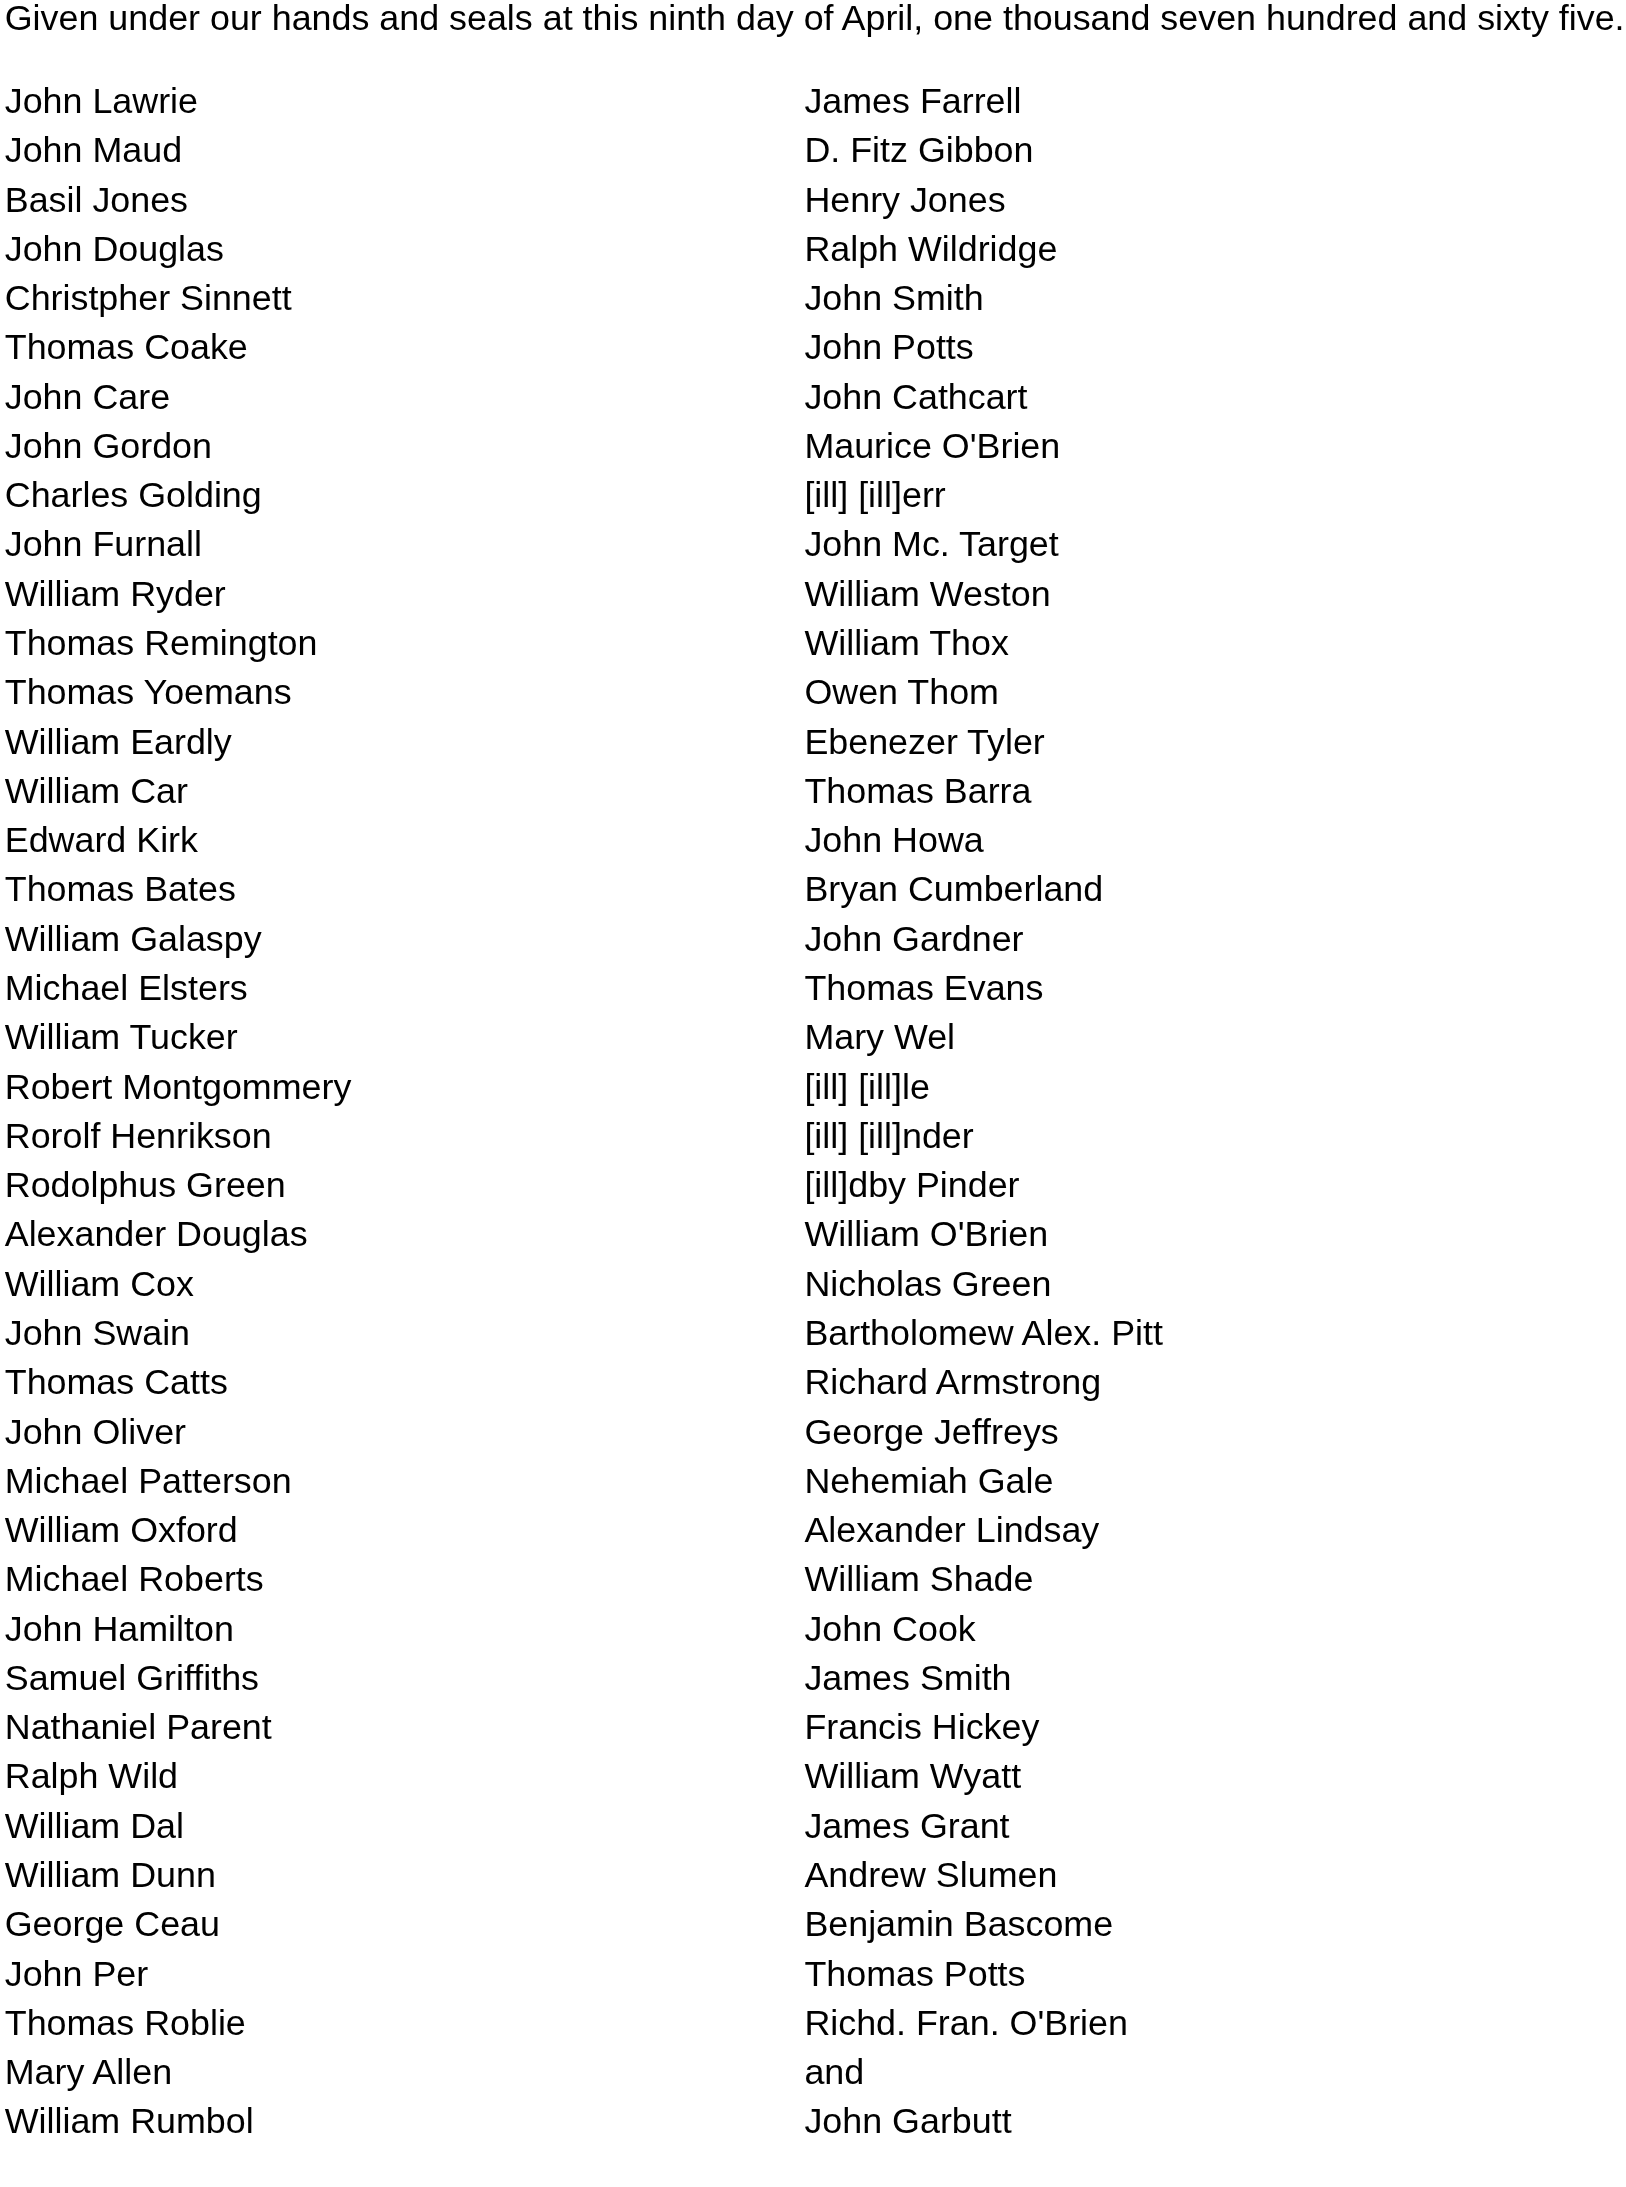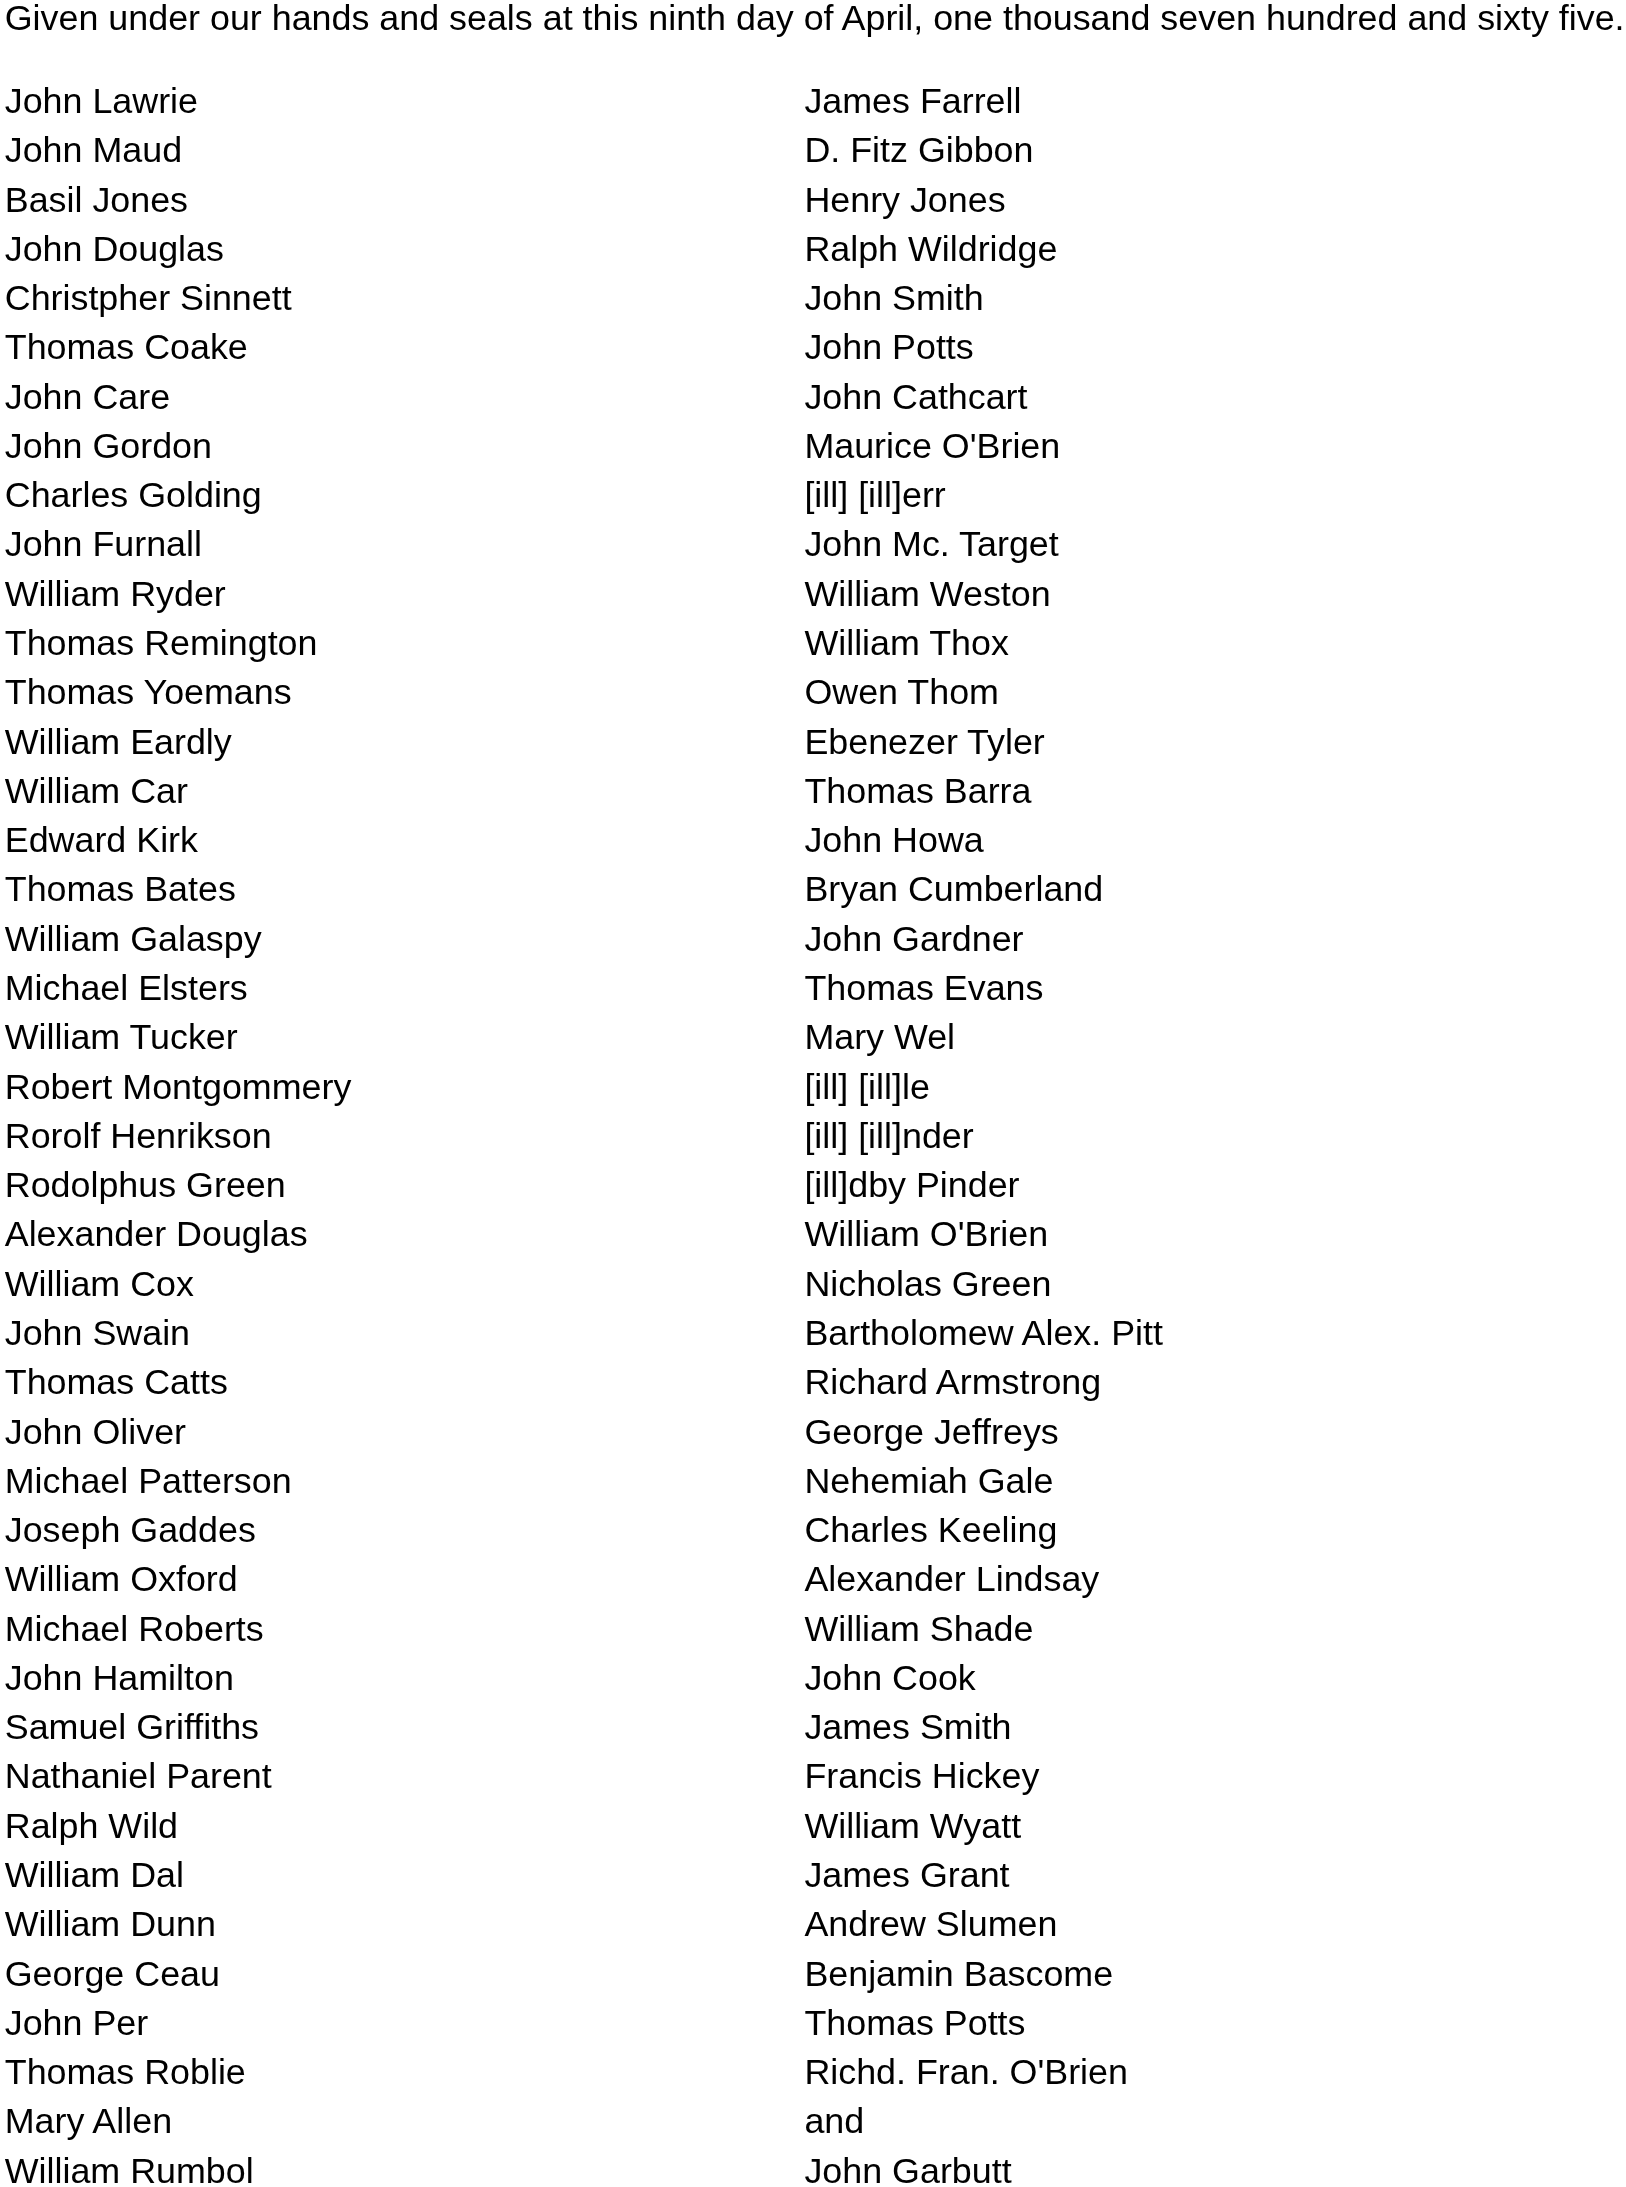 <table style="margin-left: auto; margin-right: auto; border: none;">
 <tr>
 <td colspan=2 style="padding-bottom: 1em;">Given under our hands and seals at this ninth day of April, one thousand seven hundred and sixty five.</td>
 </tr>
 <tr>
 <td>John Lawrie</td>
 <td style="padding-left: 2em;">James Farrell</td>
 </tr>
 <tr>
 <td>John Maud</td>
 <td style="padding-left: 2em;">D. Fitz Gibbon</td>
 </tr>
 <tr>
 <td>Basil Jones</td>
 <td style="padding-left: 2em;">Henry Jones</td>
 </tr>
 <tr>
 <td>John Douglas</td>
 <td style="padding-left: 2em;">Ralph Wildridge</td>
 </tr>
 <tr>
 <td>Christpher Sinnett</td>
 <td style="padding-left: 2em;">John Smith</td>
 </tr>
 <tr>
 <td>Thomas Coake</td>
 <td style="padding-left: 2em;">John Potts</td>
 </tr>
 <tr>
 <td>John Care</td>
 <td style="padding-left: 2em;">John Cathcart</td>
 </tr>
 <tr>
 <td>John Gordon</td>
 <td style="padding-left: 2em;">Maurice O'Brien</td>
 </tr>
 <tr>
 <td>Charles Golding</td>
 <td style="padding-left: 2em;">[ill] [ill]err</td>
 </tr>
 <tr>
 <td>John Furnall</td>
 <td style="padding-left: 2em;">John Mc. Target</td>
 </tr>
 <tr>
 <td>William Ryder</td>
 <td style="padding-left: 2em;">William Weston</td>
 </tr>
 <tr>
 <td>Thomas Remington</td>
 <td style="padding-left: 2em;">William Thox</td>
 </tr>
 <tr>
 <td>Thomas Yoemans</td>
 <td style="padding-left: 2em;">Owen Thom</td>
 </tr>
 <tr>
 <td>William Eardly</td>
 <td style="padding-left: 2em;">Ebenezer Tyler</td>
 </tr>
 <tr>
 <td>William Car</td>
 <td style="padding-left: 2em;">Thomas Barra</td>
 </tr>
 <tr>
 <td>Edward Kirk</td>
 <td style="padding-left: 2em;">John Howa</td>
 </tr>
 <tr>
 <td>Thomas Bates</td>
 <td style="padding-left: 2em;">Bryan Cumberland</td>
 </tr>
 <tr>
 <td>William Galaspy</td>
 <td style="padding-left: 2em;">John Gardner</td>
 </tr>
 <tr>
 <td>Michael Elsters</td>
 <td style="padding-left: 2em;">Thomas Evans</td>
 </tr>
 <tr>
 <td>William Tucker</td>
 <td style="padding-left: 2em;">Mary Wel</td>
 </tr>
 <tr>
 <td>Robert Montgommery</td>
 <td style="padding-left: 2em;">[ill] [ill]le</td>
 </tr>
 <tr>
 <td>Rorolf Henrikson</td>
 <td style="padding-left: 2em;">[ill] [ill]nder</td>
 </tr>
 <tr>
 <td>Rodolphus Green</td>
 <td style="padding-left: 2em;">[ill]dby Pinder</td>
 </tr>
 <tr>
 <td>Alexander Douglas</td>
 <td style="padding-left: 2em;">William O'Brien</td>
 </tr>
 <tr>
 <td>William Cox</td>
 <td style="padding-left: 2em;">Nicholas Green</td>
 </tr>
 <tr>
 <td>John Swain</td>
 <td style="padding-left: 2em;">Bartholomew Alex. Pitt</td>
 </tr>
 <tr>
 <td>Thomas Catts</td>
 <td style="padding-left: 2em;">Richard Armstrong</td>
 </tr>
 <tr>
 <td>John Oliver</td>
 <td style="padding-left: 2em;">George Jeffreys</td>
 </tr>
 <tr>
 <td>Michael Patterson</td>
 <td style="padding-left: 2em;">Nehemiah Gale</td>
 </tr>
 <tr>
+<td>Joseph Gaddes</td>
+<td style="padding-left: 2em;">Charles Keeling</td>
+</tr>
+<tr>
 <td>William Oxford</td>
 <td style="padding-left: 2em;">Alexander Lindsay</td>
 </tr>
 <tr>
 <td>Michael Roberts</td>
 <td style="padding-left: 2em;">William Shade</td>
 </tr>
 <tr>
 <td>John Hamilton</td>
 <td style="padding-left: 2em;">John Cook</td>
 </tr>
 <tr>
 <td>Samuel Griffiths</td>
 <td style="padding-left: 2em;">James Smith</td>
 </tr>
 <tr>
 <td>Nathaniel Parent</td>
 <td style="padding-left: 2em;">Francis Hickey</td>
 </tr>
 <tr>
 <td>Ralph Wild</td>
 <td style="padding-left: 2em;">William Wyatt</td>
 </tr>
 <tr>
 <td>William Dal</td>
 <td style="padding-left: 2em;">James Grant</td>
 </tr>
 <tr>
 <td>William Dunn</td>
 <td style="padding-left: 2em;">Andrew Slumen</td>
 </tr>
 <tr>
 <td>George Ceau</td>
 <td style="padding-left: 2em;">Benjamin Bascome</td>
 </tr>
 <tr>
 <td>John Per</td>
 <td style="padding-left: 2em;">Thomas Potts</td>
 </tr>
 <tr>
 <td>Thomas Roblie</td>
 <td style="padding-left: 2em;">Richd. Fran. O'Brien</td>
 </tr>
 <tr>
 <td>Mary Allen</td>
 <td style="padding-left: 2em;">and</td>
 </tr>
 <tr>
 <td>William Rumbol</td>
 <td style="padding-left: 2em;">John Garbutt</td>
 </tr>
 </table>
